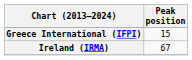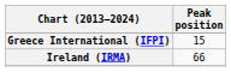 <table class="wikitable sortable plainrowheaders" style="text-align:center">
 <tr>
 <th scope="col">Chart (2013–2024)</th>
 <th scope="col">Peak<br>position</th>
 </tr>
 <tr>
 </tr>
 <tr>
 </tr>
 <tr>
 </tr>
 <tr>
 </tr>
 <tr>
 </tr>
 <tr>
 <th scope="row">Greece International (<a href='#'>IFPI</a>)</th>
 <td>15</td>
 </tr>
 <tr>
 <th scope="row">Ireland (<a href='#'>IRMA</a>)</th>
-<td>67</td>
+<td>66</td>
 </tr>
 <tr>
 </tr>
 <tr>
 </tr>
 <tr>
 </tr>
 <tr>
 </tr>
 <tr>
 </tr>
 <tr>
 </tr>
 <tr>
 </tr>
 <tr>
 </tr>
 <tr>
 </tr>
 <tr>
 </tr>
 </table>
